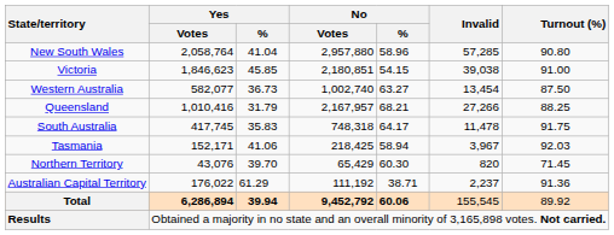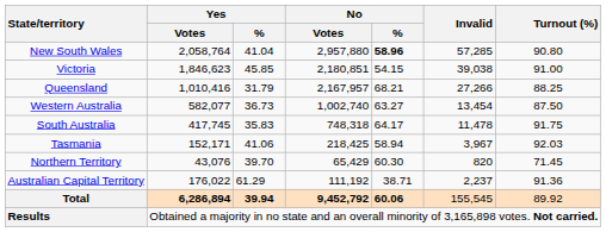 <table class="wikitable sortable">
 <tr>
 <th rowspan="2" style="text-align:left;">State/territory</th>
 <th colspan="2" align="center">Yes</th>
 <th colspan="2" align="center">No</th>
 <th rowspan="2" style="text-align:right;">Invalid</th>
 <th rowspan="2" style="text-align:right;">Turnout (%)</th>
 </tr>
 <tr>
 <th align="center">Votes</th>
 <th align="center">%</th>
 <th align="center">Votes</th>
 <th align="center">%</th>
 </tr>
 <tr>
 <td align="center"><a href='#'>New South Wales</a></td>
 <td style="text-align:right;">2,058,764</td>
 <td align="center">41.04</td>
 <td style="text-align:right;">2,957,880</td>
-<td> 58.96</td>
+<td><strong> 58.96</strong></td>
 <td style="text-align:right;">57,285</td>
 <td align="center">90.80</td>
 </tr>
 <tr>
 <td align="center"><a href='#'>Victoria</a></td>
 <td style="text-align:right;">1,846,623</td>
 <td align="center">45.85</td>
 <td style="text-align:right;">2,180,851</td>
 <td> 54.15</td>
 <td style="text-align:right;">39,038</td>
 <td align="center">91.00</td>
 </tr>
 <tr>
+<td align="center"><a href='#'>Queensland</a></td>
+<td style="text-align:right;">1,010,416</td>
+<td align="center">31.79</td>
+<td style="text-align:right;">2,167,957</td>
+<td> 68.21</td>
+<td style="text-align:right;">27,266</td>
+<td align="center">88.25</td>
+</tr>
+<tr>
 <td align="center"><a href='#'>Western Australia</a></td>
 <td style="text-align:right;">582,077</td>
 <td align="center">36.73</td>
 <td style="text-align:right;">1,002,740</td>
 <td> 63.27</td>
 <td style="text-align:right;">13,454</td>
 <td align="center">87.50</td>
-</tr>
-<tr>
-<td align="center"><a href='#'>Queensland</a></td>
-<td style="text-align:right;">1,010,416</td>
-<td align="center">31.79</td>
-<td style="text-align:right;">2,167,957</td>
-<td> 68.21</td>
-<td style="text-align:right;">27,266</td>
-<td align="center">88.25</td>
 </tr>
 <tr>
 <td align="center"><a href='#'>South Australia</a></td>
 <td style="text-align:right;">417,745</td>
 <td align="center">35.83</td>
 <td style="text-align:right;">748,318</td>
 <td> 64.17</td>
 <td style="text-align:right;">11,478</td>
 <td align="center">91.75</td>
 </tr>
 <tr>
 <td align="center"><a href='#'>Tasmania</a></td>
 <td style="text-align:right;">152,171</td>
 <td align="center">41.06</td>
 <td style="text-align:right;">218,425</td>
 <td> 58.94</td>
 <td style="text-align:right;">3,967</td>
 <td align="center">92.03</td>
 </tr>
 <tr>
 <td align="center"><a href='#'>Northern Territory</a></td>
 <td style="text-align:right;">43,076</td>
 <td align="center">39.70</td>
 <td style="text-align:right;">65,429</td>
 <td> 60.30</td>
 <td style="text-align:right;">820</td>
 <td align="center">71.45</td>
 </tr>
 <tr>
 <td align="center"><a href='#'>Australian Capital Territory</a></td>
 <td style="text-align:right;">176,022</td>
 <td> 61.29</td>
 <td style="text-align:right;">111,192</td>
 <td align="center">38.71</td>
 <td style="text-align:right;">2,237</td>
 <td align="center">91.36</td>
 </tr>
 <tr style="background:#ffe0c0;">
 <th align="center">Total</th>
 <td nowrap="" align="right"><strong>6,286,894</strong></td>
 <td style="white-space:nowrap;" align="center"><strong>39.94</strong></td>
 <td nowrap="" align="right"><strong>9,452,792</strong></td>
 <td> <strong>60.06</strong></td>
 <td nowrap="" align="right">155,545</td>
 <td align="center">89.92</td>
 </tr>
 <tr>
 <th style="text-align:left;">Results</th>
 <td colspan="6">Obtained a majority in no state and an overall minority of 3,165,898 votes. <strong>Not carried.</strong></td>
 </tr>
 </table>
